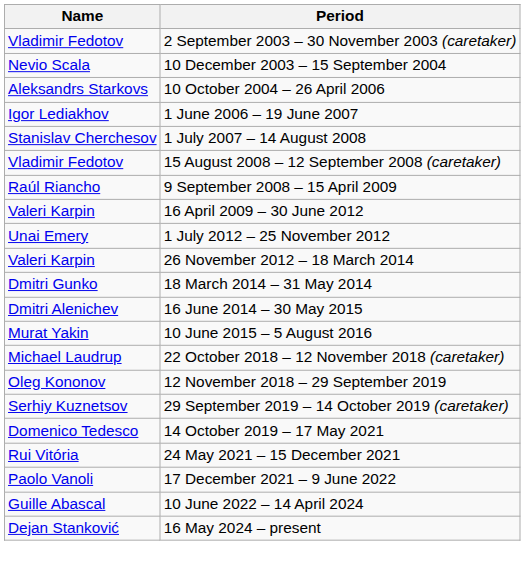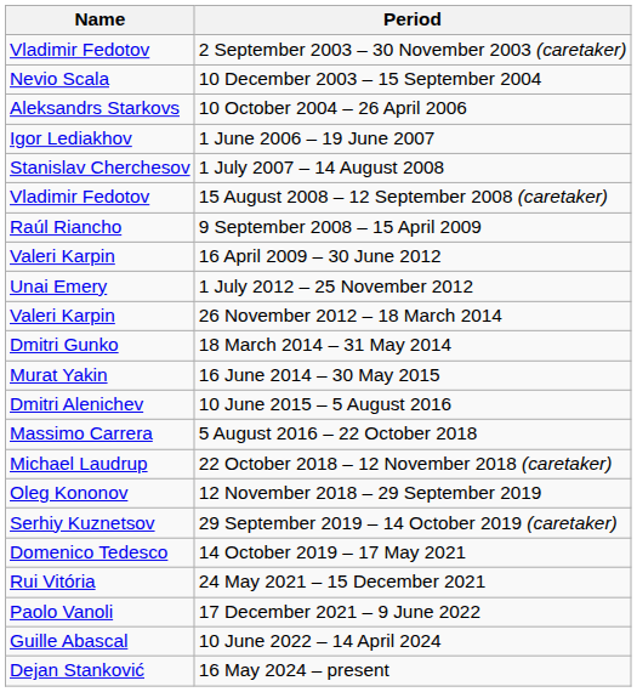 <table class="wikitable">
 <tr>
 <th>Name</th>
 <th>Period</th>
 </tr>
 <tr>
 <td> <a href='#'>Vladimir Fedotov</a></td>
 <td>2 September 2003 – 30 November 2003 <em>(caretaker)</em></td>
 </tr>
 <tr>
 <td> <a href='#'>Nevio Scala</a></td>
 <td>10 December 2003 – 15 September 2004</td>
 </tr>
 <tr>
 <td> <a href='#'>Aleksandrs Starkovs</a></td>
 <td>10 October 2004 – 26 April 2006</td>
 </tr>
 <tr>
 <td> <a href='#'>Igor Lediakhov</a></td>
 <td>1 June 2006 – 19 June 2007</td>
 </tr>
 <tr>
 <td> <a href='#'>Stanislav Cherchesov</a></td>
 <td>1 July 2007 – 14 August 2008</td>
 </tr>
 <tr>
 <td> <a href='#'>Vladimir Fedotov</a></td>
 <td>15 August 2008 – 12 September 2008 <em>(caretaker)</em></td>
 </tr>
 <tr>
 <td> <a href='#'>Raúl Riancho</a></td>
 <td>9 September 2008 – 15 April 2009</td>
 </tr>
 <tr>
 <td> <a href='#'>Valeri Karpin</a></td>
 <td>16 April 2009 – 30 June 2012</td>
 </tr>
 <tr>
 <td> <a href='#'>Unai Emery</a></td>
 <td>1 July 2012 – 25 November 2012</td>
 </tr>
 <tr>
 <td> <a href='#'>Valeri Karpin</a></td>
 <td>26 November 2012 – 18 March 2014</td>
 </tr>
 <tr>
 <td> <a href='#'>Dmitri Gunko</a></td>
 <td>18 March 2014 – 31 May 2014</td>
 </tr>
 <tr>
-<td> <a href='#'>Dmitri Alenichev</a></td>
+<td> <a href='#'>Murat Yakin</a></td>
 <td>16 June 2014 – 30 May 2015</td>
 </tr>
 <tr>
-<td> <a href='#'>Murat Yakin</a></td>
+<td> <a href='#'>Dmitri Alenichev</a></td>
 <td>10 June 2015 – 5 August 2016</td>
+</tr>
+<tr>
+<td> <a href='#'>Massimo Carrera</a></td>
+<td>5 August 2016 – 22 October 2018</td>
 </tr>
 <tr>
 <td> <a href='#'>Michael Laudrup</a></td>
 <td>22 October 2018 – 12 November 2018 <em>(caretaker)</em></td>
 </tr>
 <tr>
 <td> <a href='#'>Oleg Kononov</a></td>
 <td>12 November 2018 – 29 September 2019</td>
 </tr>
 <tr>
 <td> <a href='#'>Serhiy Kuznetsov</a></td>
 <td>29 September 2019 – 14 October 2019 <em>(caretaker)</em></td>
 </tr>
 <tr>
 <td> <a href='#'>Domenico Tedesco</a></td>
 <td>14 October 2019 – 17 May 2021</td>
 </tr>
 <tr>
 <td> <a href='#'>Rui Vitória</a></td>
 <td>24 May 2021 – 15 December 2021</td>
 </tr>
 <tr>
 <td> <a href='#'>Paolo Vanoli</a></td>
 <td>17 December 2021 – 9 June 2022</td>
 </tr>
 <tr>
 <td> <a href='#'>Guille Abascal</a></td>
 <td>10 June 2022 – 14 April 2024</td>
 </tr>
 <tr>
 <td> <a href='#'>Dejan Stanković</a></td>
 <td>16 May 2024 – present</td>
 </tr>
 </table>
